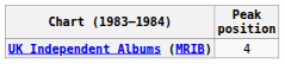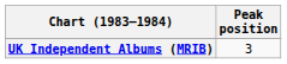 <table class="wikitable sortable plainrowheaders" style="text-align:center">
 <tr>
 <th scope="col">Chart (1983–1984)</th>
 <th scope="col">Peak<br>position</th>
 </tr>
 <tr>
 </tr>
 <tr>
 <th scope="row"><a href='#'>UK Independent Albums</a> (<a href='#'>MRIB</a>)</th>
-<td>4</td>
+<td>3</td>
 </tr>
 </table>
